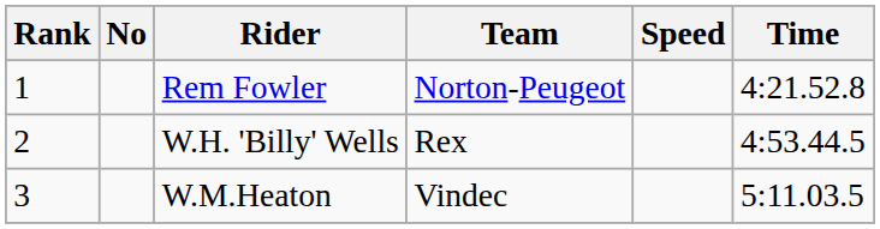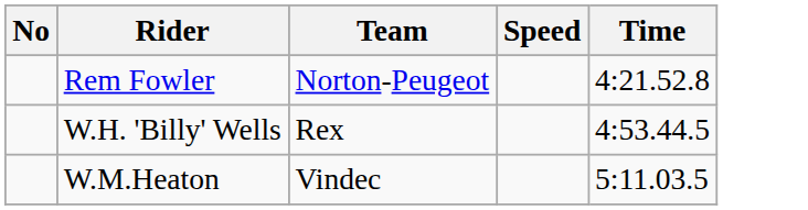 <table class="wikitable" style="font-size: 95%;">
 <tr style="background:#efefef;">
-<th>Rank</th>
 <th>No</th>
 <th>Rider</th>
 <th>Team</th>
 <th>Speed</th>
 <th>Time</th>
 </tr>
 <tr>
-<td>1</td>
 <td></td>
 <td> <a href='#'>Rem Fowler</a></td>
 <td><a href='#'>Norton</a>-<a href='#'>Peugeot</a></td>
 <td></td>
 <td>4:21.52.8</td>
 </tr>
 <tr>
-<td>2</td>
 <td></td>
 <td> W.H. 'Billy' Wells</td>
 <td>Rex</td>
 <td></td>
 <td>4:53.44.5</td>
 </tr>
 <tr>
-<td>3</td>
 <td></td>
 <td> W.M.Heaton</td>
 <td>Vindec</td>
 <td></td>
 <td>5:11.03.5</td>
 </tr>
 </table>
